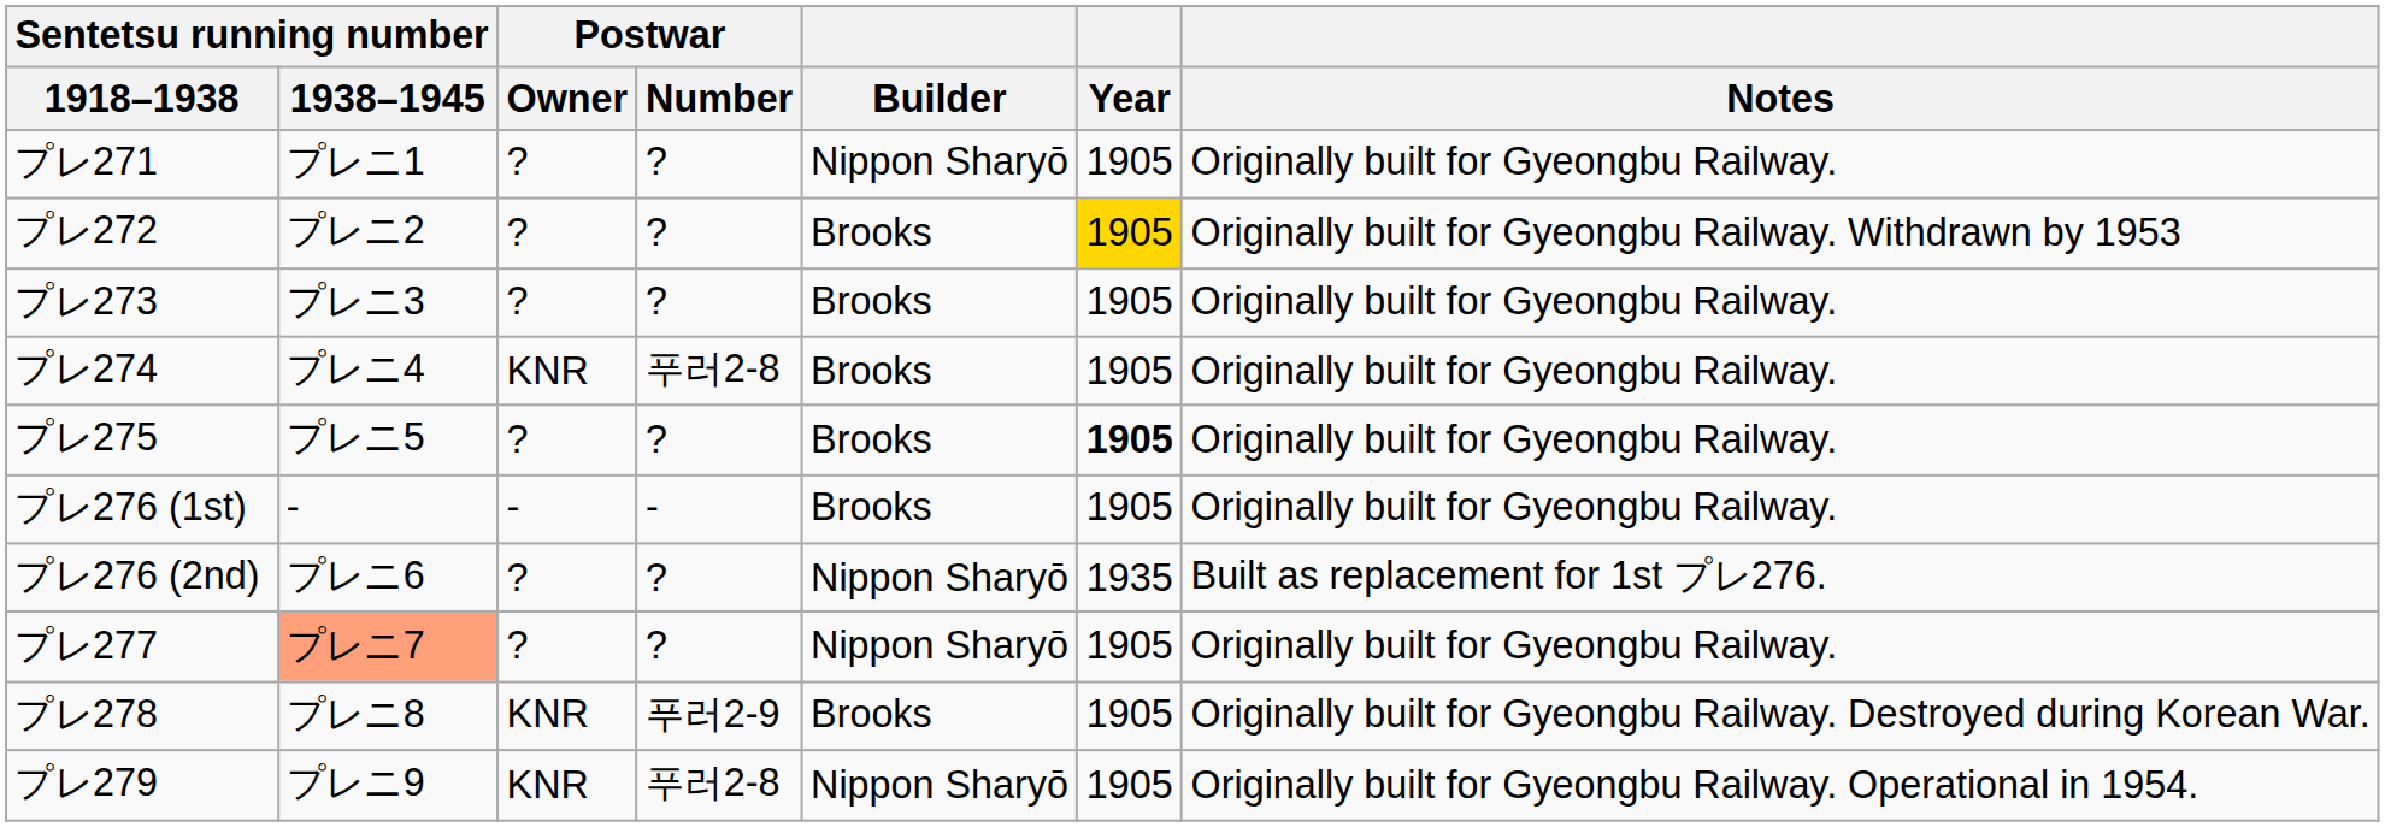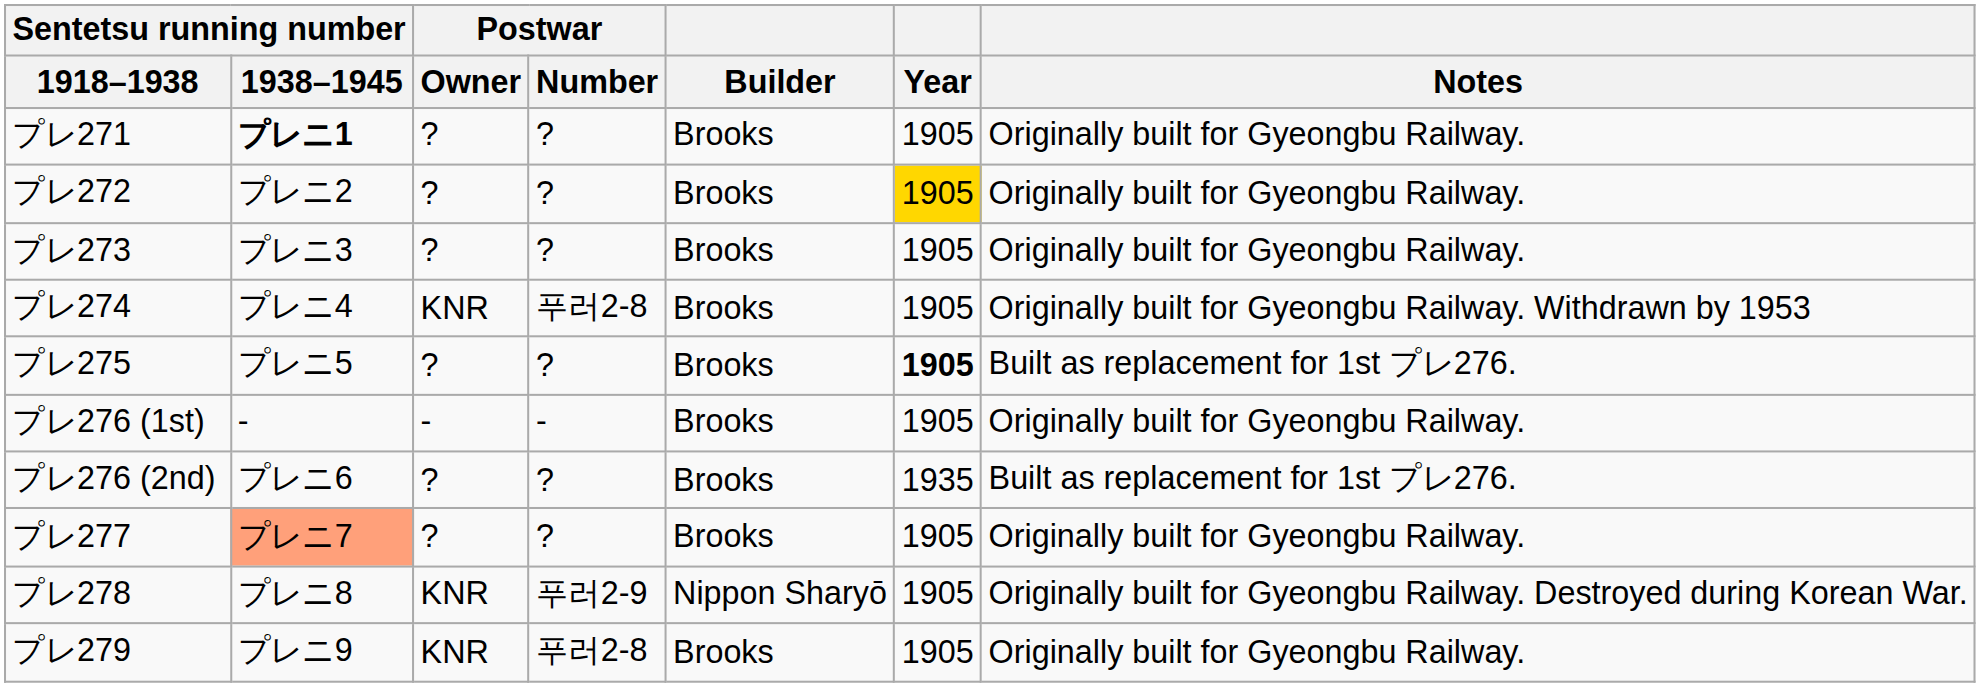 <table class="wikitable">
 <tr>
 <th colspan="2">Sentetsu running number</th>
 <th colspan="2">Postwar</th>
 <th></th>
 <th></th>
 <th></th>
 </tr>
 <tr>
 <th>1918–1938</th>
 <th>1938–1945</th>
 <th>Owner</th>
 <th>Number</th>
 <th>Builder</th>
 <th>Year</th>
 <th>Notes</th>
 </tr>
 <tr>
 <td>プレ271</td>
-<td>プレニ1</td>
+<td><strong>プレニ1</strong></td>
 <td>?</td>
 <td>?</td>
-<td>Nippon Sharyō</td>
+<td>Brooks</td>
 <td>1905</td>
 <td>Originally built for Gyeongbu Railway.</td>
 </tr>
 <tr>
 <td>プレ272</td>
 <td>プレニ2</td>
 <td>?</td>
 <td>?</td>
 <td>Brooks</td>
 <td style="background: gold;">1905</td>
-<td>Originally built for Gyeongbu Railway. Withdrawn by 1953</td>
+<td>Originally built for Gyeongbu Railway.</td>
 </tr>
 <tr>
 <td>プレ273</td>
 <td>プレニ3</td>
 <td>?</td>
 <td>?</td>
 <td>Brooks</td>
 <td>1905</td>
 <td>Originally built for Gyeongbu Railway.</td>
 </tr>
 <tr>
 <td>プレ274</td>
 <td>プレニ4</td>
 <td>KNR</td>
 <td>푸러2-8</td>
 <td>Brooks</td>
 <td>1905</td>
-<td>Originally built for Gyeongbu Railway.</td>
+<td>Originally built for Gyeongbu Railway. Withdrawn by 1953</td>
 </tr>
 <tr>
 <td>プレ275</td>
 <td>プレニ5</td>
 <td>?</td>
 <td>?</td>
 <td>Brooks</td>
 <td><strong>1905</strong></td>
-<td>Originally built for Gyeongbu Railway.</td>
+<td>Built as replacement for 1st プレ276.</td>
 </tr>
 <tr>
 <td>プレ276 (1st)</td>
 <td>-</td>
 <td>-</td>
 <td>-</td>
 <td>Brooks</td>
 <td>1905</td>
 <td>Originally built for Gyeongbu Railway.</td>
 </tr>
 <tr>
 <td>プレ276 (2nd)</td>
 <td>プレニ6</td>
 <td>?</td>
 <td>?</td>
-<td>Nippon Sharyō</td>
+<td>Brooks</td>
 <td>1935</td>
 <td>Built as replacement for 1st プレ276.</td>
 </tr>
 <tr>
 <td>プレ277</td>
 <td style="background: lightsalmon;">プレニ7</td>
 <td>?</td>
 <td>?</td>
-<td>Nippon Sharyō</td>
+<td>Brooks</td>
 <td>1905</td>
 <td>Originally built for Gyeongbu Railway.</td>
 </tr>
 <tr>
 <td>プレ278</td>
 <td>プレニ8</td>
 <td>KNR</td>
 <td>푸러2-9</td>
-<td>Brooks</td>
+<td>Nippon Sharyō</td>
 <td>1905</td>
 <td>Originally built for Gyeongbu Railway. Destroyed during Korean War.</td>
 </tr>
 <tr>
 <td>プレ279</td>
 <td>プレニ9</td>
 <td>KNR</td>
 <td>푸러2-8</td>
-<td>Nippon Sharyō</td>
+<td>Brooks</td>
 <td>1905</td>
-<td>Originally built for Gyeongbu Railway. Operational in 1954.</td>
+<td>Originally built for Gyeongbu Railway.</td>
 </tr>
 </table>
